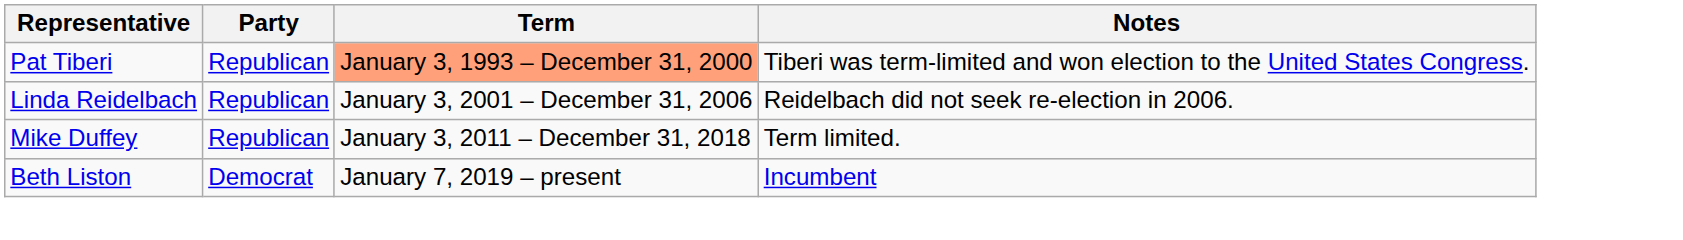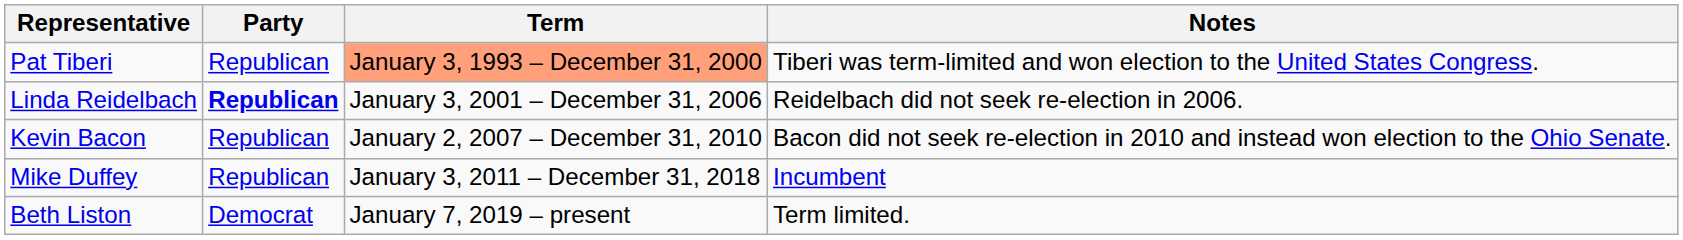 <table class=wikitable>
 <tr valign=bottom>
 <th>Representative</th>
 <th>Party</th>
 <th>Term</th>
 <th>Notes</th>
 </tr>
 <tr>
 <td><a href='#'>Pat Tiberi</a></td>
 <td><a href='#'>Republican</a></td>
 <td style="background: lightsalmon;">January 3, 1993 – December 31, 2000</td>
 <td>Tiberi was term-limited and won election to the <a href='#'>United States Congress</a>.</td>
 </tr>
 <tr>
 <td><a href='#'>Linda Reidelbach</a></td>
-<td><a href='#'>Republican</a></td>
+<td><strong><a href='#'>Republican</a></strong></td>
 <td>January 3, 2001 – December 31, 2006</td>
 <td>Reidelbach did not seek re-election in 2006.</td>
+</tr>
+<tr>
+<td><a href='#'>Kevin Bacon</a></td>
+<td><a href='#'>Republican</a></td>
+<td>January 2, 2007 – December 31, 2010</td>
+<td>Bacon did not seek re-election in 2010 and instead won election to the <a href='#'>Ohio Senate</a>.</td>
 </tr>
 <tr>
 <td><a href='#'>Mike Duffey</a></td>
 <td><a href='#'>Republican</a></td>
 <td>January 3, 2011 – December 31, 2018</td>
-<td>Term limited.</td>
+<td><a href='#'>Incumbent</a></td>
 </tr>
 <tr>
 <td><a href='#'>Beth Liston</a></td>
 <td><a href='#'>Democrat</a></td>
 <td>January 7, 2019 – present</td>
-<td><a href='#'>Incumbent</a></td>
+<td>Term limited.</td>
 </tr>
 </table>
